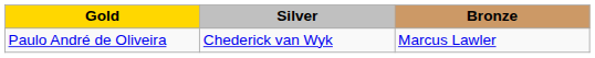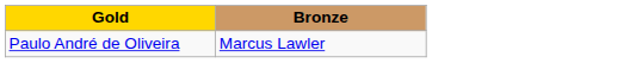 <table class="wikitable" style="text-align:left">
 <tr align="center">
 <td width=200 bgcolor=gold><strong>Gold</strong></td>
-<td width=200 bgcolor=silver><strong>Silver</strong></td>
 <td width=200 bgcolor=CC9966><strong>Bronze</strong></td>
 </tr>
 <tr>
 <td><a href='#'>Paulo André de Oliveira</a><br></td>
-<td><a href='#'>Chederick van Wyk</a><br></td>
 <td><a href='#'>Marcus Lawler</a><br></td>
 </tr>
 </table>
